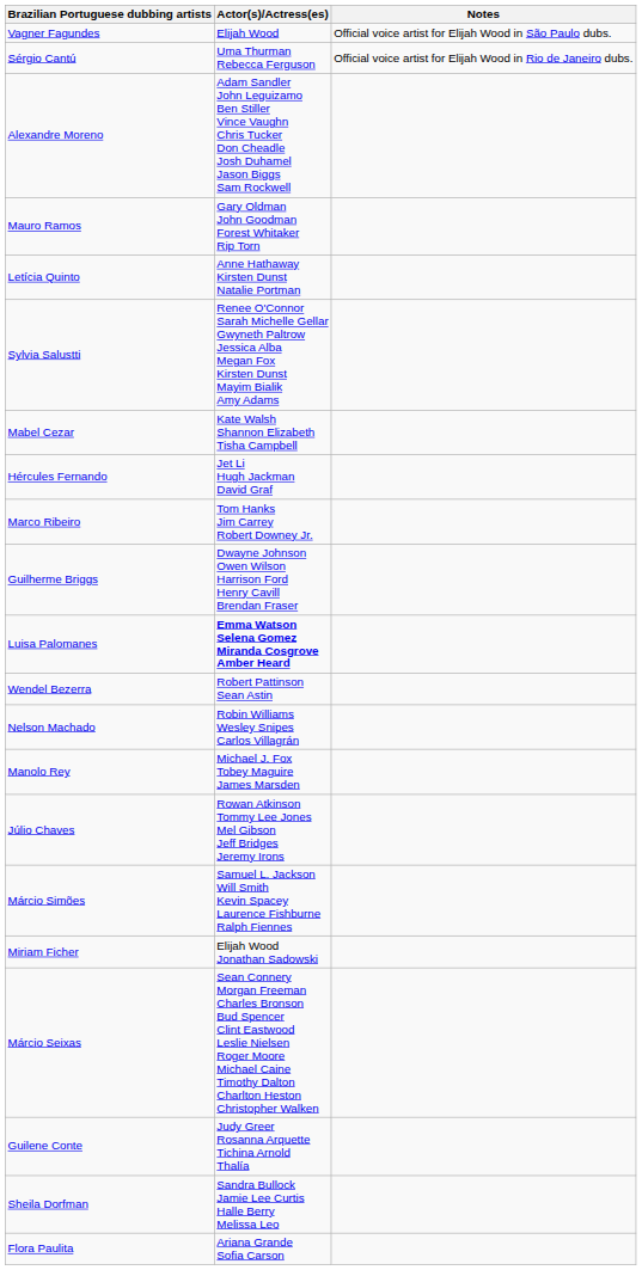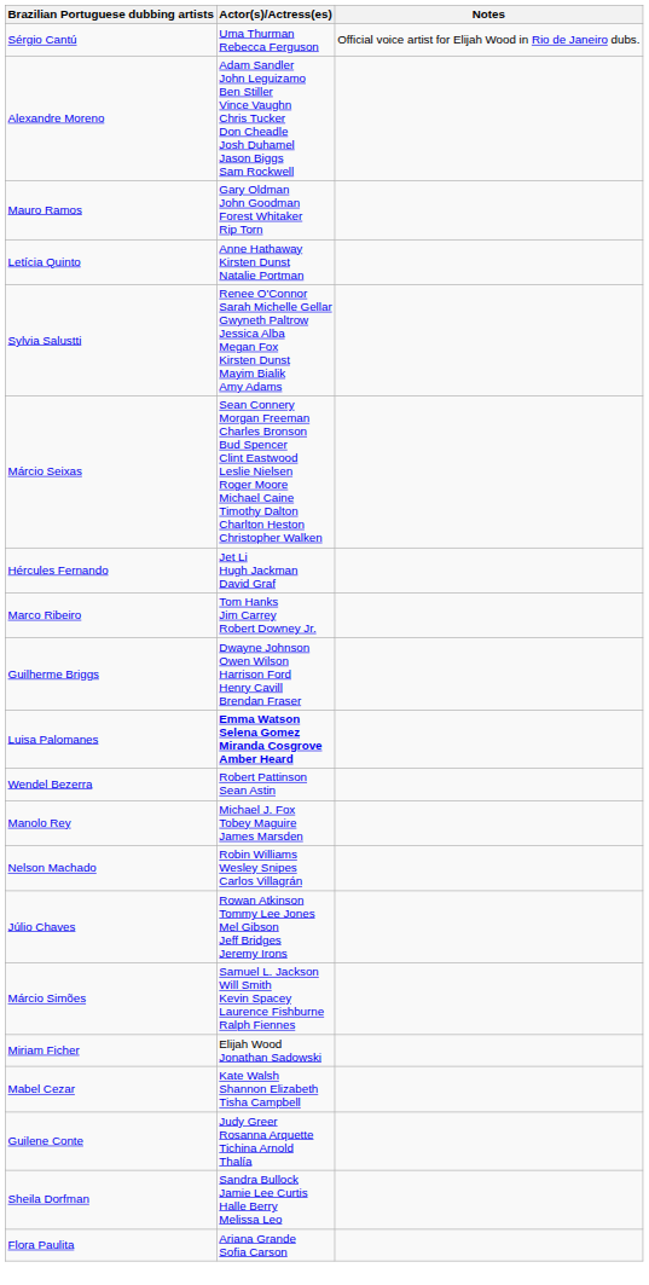 <table class="wikitable collapsible collapsed">
 <tr>
 <th>Brazilian Portuguese dubbing artists</th>
 <th>Actor(s)/Actress(es)</th>
 <th>Notes</th>
-</tr>
-<tr>
-<td><a href='#'>Vagner Fagundes</a></td>
-<td><a href='#'>Elijah Wood</a></td>
-<td>Official voice artist for Elijah Wood in <a href='#'>São Paulo</a> dubs.</td>
 </tr>
 <tr>
 <td><a href='#'>Sérgio Cantú</a></td>
 <td><a href='#'>Uma Thurman</a><br><a href='#'>Rebecca Ferguson</a></td>
 <td>Official voice artist for Elijah Wood in <a href='#'>Rio de Janeiro</a> dubs.</td>
 </tr>
 <tr>
 <td><a href='#'>Alexandre Moreno</a></td>
 <td><a href='#'>Adam Sandler</a><br><a href='#'>John Leguizamo</a><br><a href='#'>Ben Stiller</a><br><a href='#'>Vince Vaughn</a><br><a href='#'>Chris Tucker</a><br><a href='#'>Don Cheadle</a><br><a href='#'>Josh Duhamel</a><br><a href='#'>Jason Biggs</a><br><a href='#'>Sam Rockwell</a></td>
 <td></td>
 </tr>
 <tr>
 <td><a href='#'>Mauro Ramos</a></td>
 <td><a href='#'>Gary Oldman</a><br><a href='#'>John Goodman</a><br><a href='#'>Forest Whitaker</a><br><a href='#'>Rip Torn</a></td>
 </tr>
 <tr>
 <td><a href='#'>Letícia Quinto</a></td>
 <td><a href='#'>Anne Hathaway</a><br><a href='#'>Kirsten Dunst</a><br><a href='#'>Natalie Portman</a></td>
 <td></td>
 </tr>
 <tr>
 <td><a href='#'>Sylvia Salustti</a></td>
 <td><a href='#'>Renee O'Connor</a><br><a href='#'>Sarah Michelle Gellar</a><br><a href='#'>Gwyneth Paltrow</a><br><a href='#'>Jessica Alba</a><br><a href='#'>Megan Fox</a><br><a href='#'>Kirsten Dunst</a><br><a href='#'>Mayim Bialik</a><br><a href='#'>Amy Adams</a></td>
 <td></td>
 </tr>
 <tr>
-<td><a href='#'>Mabel Cezar</a></td>
-<td><a href='#'>Kate Walsh</a><br><a href='#'>Shannon Elizabeth</a><br><a href='#'>Tisha Campbell</a></td>
+<td><a href='#'>Márcio Seixas</a></td>
+<td><a href='#'>Sean Connery</a><br><a href='#'>Morgan Freeman</a><br><a href='#'>Charles Bronson</a><br><a href='#'>Bud Spencer</a><br><a href='#'>Clint Eastwood</a><br><a href='#'>Leslie Nielsen</a><br><a href='#'>Roger Moore</a><br><a href='#'>Michael Caine</a><br><a href='#'>Timothy Dalton</a><br><a href='#'>Charlton Heston</a><br><a href='#'>Christopher Walken</a></td>
 <td></td>
 </tr>
 <tr>
 <td><a href='#'>Hércules Fernando</a></td>
 <td><a href='#'>Jet Li</a><br><a href='#'>Hugh Jackman</a><br><a href='#'>David Graf</a></td>
 <td></td>
 </tr>
 <tr>
 <td><a href='#'>Marco Ribeiro</a></td>
 <td><a href='#'>Tom Hanks</a><br><a href='#'>Jim Carrey</a><br><a href='#'>Robert Downey Jr.</a></td>
 <td></td>
 </tr>
 <tr>
 <td><a href='#'>Guilherme Briggs</a></td>
 <td><a href='#'>Dwayne Johnson</a><br><a href='#'>Owen Wilson</a><br><a href='#'>Harrison Ford</a><br><a href='#'>Henry Cavill</a><br><a href='#'>Brendan Fraser</a></td>
 <td></td>
 </tr>
 <tr>
 <td><a href='#'>Luisa Palomanes</a></td>
 <td><strong><a href='#'>Emma Watson</a><br><a href='#'>Selena Gomez</a><br><a href='#'>Miranda Cosgrove</a><br><a href='#'>Amber Heard</a></strong></td>
 <td></td>
 </tr>
 <tr>
 <td><a href='#'>Wendel Bezerra</a></td>
 <td><a href='#'>Robert Pattinson</a><br><a href='#'>Sean Astin</a></td>
 <td></td>
 </tr>
 <tr>
-<td><a href='#'>Nelson Machado</a></td>
-<td><a href='#'>Robin Williams</a><br><a href='#'>Wesley Snipes</a><br><a href='#'>Carlos Villagrán</a></td>
+<td><a href='#'>Manolo Rey</a></td>
+<td><a href='#'>Michael J. Fox</a><br><a href='#'>Tobey Maguire</a><br><a href='#'>James Marsden</a></td>
 <td></td>
 </tr>
 <tr>
-<td><a href='#'>Manolo Rey</a></td>
-<td><a href='#'>Michael J. Fox</a><br><a href='#'>Tobey Maguire</a><br><a href='#'>James Marsden</a></td>
+<td><a href='#'>Nelson Machado</a></td>
+<td><a href='#'>Robin Williams</a><br><a href='#'>Wesley Snipes</a><br><a href='#'>Carlos Villagrán</a></td>
 <td></td>
 </tr>
 <tr>
 <td><a href='#'>Júlio Chaves</a></td>
 <td><a href='#'>Rowan Atkinson</a><br><a href='#'>Tommy Lee Jones</a><br><a href='#'>Mel Gibson</a><br><a href='#'>Jeff Bridges</a><br><a href='#'>Jeremy Irons</a></td>
 <td></td>
 </tr>
 <tr>
 <td><a href='#'>Márcio Simões</a></td>
 <td><a href='#'>Samuel L. Jackson</a><br><a href='#'>Will Smith</a><br><a href='#'>Kevin Spacey</a><br><a href='#'>Laurence Fishburne</a><br><a href='#'>Ralph Fiennes</a></td>
 <td></td>
 </tr>
 <tr>
 <td><a href='#'>Miriam Ficher</a></td>
 <td>Elijah Wood<br><a href='#'>Jonathan Sadowski</a></td>
 <td></td>
 </tr>
 <tr>
-<td><a href='#'>Márcio Seixas</a></td>
-<td><a href='#'>Sean Connery</a><br><a href='#'>Morgan Freeman</a><br><a href='#'>Charles Bronson</a><br><a href='#'>Bud Spencer</a><br><a href='#'>Clint Eastwood</a><br><a href='#'>Leslie Nielsen</a><br><a href='#'>Roger Moore</a><br><a href='#'>Michael Caine</a><br><a href='#'>Timothy Dalton</a><br><a href='#'>Charlton Heston</a><br><a href='#'>Christopher Walken</a></td>
+<td><a href='#'>Mabel Cezar</a></td>
+<td><a href='#'>Kate Walsh</a><br><a href='#'>Shannon Elizabeth</a><br><a href='#'>Tisha Campbell</a></td>
 <td></td>
 </tr>
 <tr>
 <td><a href='#'>Guilene Conte</a></td>
 <td><a href='#'>Judy Greer</a><br><a href='#'>Rosanna Arquette</a><br><a href='#'>Tichina Arnold</a><br><a href='#'>Thalía</a></td>
 <td></td>
 </tr>
 <tr>
 <td><a href='#'>Sheila Dorfman</a></td>
 <td><a href='#'>Sandra Bullock</a><br><a href='#'>Jamie Lee Curtis</a><br><a href='#'>Halle Berry</a><br><a href='#'>Melissa Leo</a></td>
 <td></td>
 </tr>
 <tr>
 <td><a href='#'>Flora Paulita</a></td>
 <td><a href='#'>Ariana Grande</a><br><a href='#'>Sofia Carson</a></td>
 <td></td>
 </tr>
 </table>
